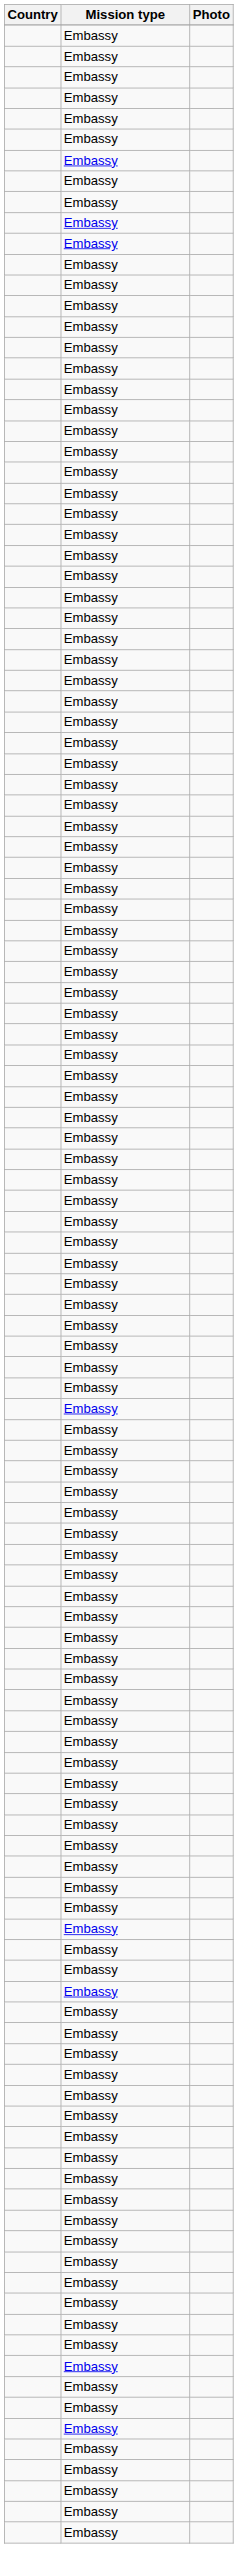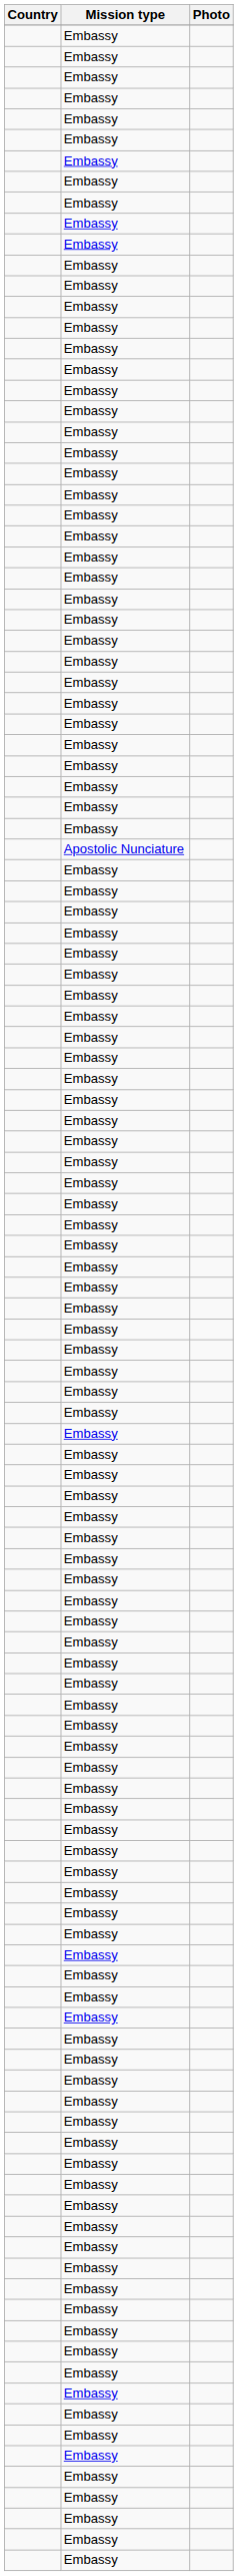 <table class="wikitable sortable">
 <tr valign="middle">
 <th>Country</th>
 <th width=150px>Mission type</th>
 <th>Photo</th>
 </tr>
 <tr style="font-weight:bold; background-color: #DDDDDD">
 </tr>
 <tr>
 <td></td>
 <td>Embassy</td>
 <td></td>
 </tr>
 <tr>
 <td></td>
 <td>Embassy</td>
 <td></td>
 </tr>
 <tr>
 <td></td>
 <td>Embassy</td>
 <td></td>
 </tr>
 <tr>
 <td></td>
 <td>Embassy</td>
 <td></td>
 </tr>
 <tr>
 <td></td>
 <td>Embassy</td>
 <td></td>
 </tr>
 <tr>
 <td></td>
 <td>Embassy</td>
 <td></td>
 </tr>
 <tr>
 <td></td>
 <td><a href='#'>Embassy</a></td>
 <td></td>
 </tr>
 <tr>
 <td></td>
 <td>Embassy</td>
 <td></td>
 </tr>
 <tr>
 <td></td>
 <td>Embassy</td>
 <td></td>
 </tr>
 <tr>
 <td></td>
 <td><a href='#'>Embassy</a></td>
 <td></td>
 </tr>
 <tr>
 <td></td>
 <td><a href='#'>Embassy</a></td>
 <td></td>
 </tr>
 <tr>
 <td></td>
 <td>Embassy</td>
 <td></td>
 </tr>
 <tr>
 <td></td>
 <td>Embassy</td>
 <td></td>
 </tr>
 <tr>
 <td></td>
 <td>Embassy</td>
 <td></td>
 </tr>
 <tr>
 <td></td>
 <td>Embassy</td>
 <td></td>
 </tr>
 <tr>
 <td></td>
 <td>Embassy</td>
 <td></td>
 </tr>
 <tr>
 <td></td>
 <td>Embassy</td>
 <td></td>
 </tr>
 <tr>
 <td></td>
 <td>Embassy</td>
 <td></td>
 </tr>
 <tr>
 <td></td>
 <td>Embassy</td>
 <td></td>
 </tr>
 <tr>
 <td></td>
 <td>Embassy</td>
 <td></td>
 </tr>
 <tr>
 <td></td>
 <td>Embassy</td>
 <td></td>
 </tr>
 <tr>
 <td></td>
 <td>Embassy</td>
 <td></td>
 </tr>
 <tr>
 <td></td>
 <td>Embassy</td>
 <td></td>
 </tr>
 <tr>
 <td></td>
 <td>Embassy</td>
 <td></td>
 </tr>
 <tr>
 <td></td>
 <td>Embassy</td>
 <td></td>
 </tr>
 <tr>
 <td></td>
 <td>Embassy</td>
 <td></td>
 </tr>
 <tr>
 <td></td>
 <td>Embassy</td>
 <td></td>
 </tr>
 <tr>
 <td></td>
 <td>Embassy</td>
 <td></td>
 </tr>
 <tr>
 <td></td>
 <td>Embassy</td>
 <td></td>
 </tr>
 <tr>
 <td></td>
 <td>Embassy</td>
 <td></td>
 </tr>
 <tr>
 <td></td>
 <td>Embassy</td>
 <td></td>
 </tr>
 <tr>
 <td></td>
 <td>Embassy</td>
 <td></td>
 </tr>
 <tr>
 <td></td>
 <td>Embassy</td>
 <td></td>
 </tr>
 <tr>
 <td></td>
 <td>Embassy</td>
 <td></td>
 </tr>
 <tr>
 <td></td>
 <td>Embassy</td>
 <td></td>
 </tr>
 <tr>
 <td></td>
 <td>Embassy</td>
 <td></td>
 </tr>
 <tr>
 <td></td>
 <td>Embassy</td>
 <td></td>
 </tr>
 <tr>
 <td></td>
 <td>Embassy</td>
 <td></td>
 </tr>
 <tr>
 <td></td>
 <td>Embassy</td>
+<td></td>
+</tr>
+<tr>
+<td></td>
+<td><a href='#'>Apostolic Nunciature</a></td>
 <td></td>
 </tr>
 <tr>
 <td></td>
 <td>Embassy</td>
 <td></td>
 </tr>
 <tr>
 <td></td>
 <td>Embassy</td>
 <td></td>
 </tr>
 <tr>
 <td></td>
 <td>Embassy</td>
 <td></td>
 </tr>
 <tr>
 <td></td>
 <td>Embassy</td>
 <td></td>
 </tr>
 <tr>
 <td></td>
 <td>Embassy</td>
 <td></td>
 </tr>
 <tr>
 <td></td>
 <td>Embassy</td>
 <td></td>
 </tr>
 <tr>
 <td></td>
 <td>Embassy</td>
 <td></td>
 </tr>
 <tr>
 <td></td>
 <td>Embassy</td>
 <td></td>
 </tr>
 <tr>
 <td></td>
 <td>Embassy</td>
 <td></td>
 </tr>
 <tr>
 <td></td>
 <td>Embassy</td>
 <td></td>
 </tr>
 <tr>
 <td></td>
 <td>Embassy</td>
 <td></td>
 </tr>
 <tr>
 <td></td>
 <td>Embassy</td>
 <td></td>
 </tr>
 <tr>
 <td></td>
 <td>Embassy</td>
 <td></td>
 </tr>
 <tr>
 <td></td>
 <td>Embassy</td>
 <td></td>
 </tr>
 <tr>
 <td></td>
 <td>Embassy</td>
 <td></td>
 </tr>
 <tr>
 <td></td>
 <td>Embassy</td>
 <td></td>
 </tr>
 <tr>
 <td></td>
 <td>Embassy</td>
 <td></td>
 </tr>
 <tr>
 <td></td>
 <td>Embassy</td>
 <td></td>
 </tr>
 <tr>
 <td></td>
 <td>Embassy</td>
 <td></td>
 </tr>
 <tr>
 <td></td>
 <td>Embassy</td>
 <td></td>
 </tr>
 <tr>
 <td></td>
 <td>Embassy</td>
 <td></td>
 </tr>
 <tr>
 <td></td>
 <td>Embassy</td>
 <td></td>
 </tr>
 <tr>
 <td></td>
 <td>Embassy</td>
 <td></td>
 </tr>
 <tr>
 <td></td>
 <td>Embassy</td>
 <td></td>
 </tr>
 <tr>
 <td></td>
 <td>Embassy</td>
 <td></td>
 </tr>
 <tr>
 <td></td>
 <td>Embassy</td>
 <td></td>
 </tr>
 <tr>
 <td></td>
 <td>Embassy</td>
 <td></td>
 </tr>
 <tr>
 <td></td>
 <td><a href='#'>Embassy</a></td>
 <td></td>
 </tr>
 <tr>
 <td></td>
 <td>Embassy</td>
 <td></td>
 </tr>
 <tr>
 <td></td>
 <td>Embassy</td>
 <td></td>
 </tr>
 <tr>
 <td></td>
 <td>Embassy</td>
 <td></td>
 </tr>
 <tr>
 <td></td>
 <td>Embassy</td>
 <td></td>
 </tr>
 <tr>
 <td></td>
 <td>Embassy</td>
 <td></td>
 </tr>
 <tr>
 <td></td>
 <td>Embassy</td>
 <td></td>
 </tr>
 <tr>
 <td></td>
 <td>Embassy</td>
 <td></td>
 </tr>
 <tr>
 <td></td>
 <td>Embassy</td>
 <td></td>
 </tr>
 <tr>
 <td></td>
 <td>Embassy</td>
 <td></td>
 </tr>
 <tr>
 <td></td>
 <td>Embassy</td>
 <td></td>
 </tr>
 <tr>
 <td></td>
 <td>Embassy</td>
 <td></td>
 </tr>
 <tr>
 <td></td>
 <td>Embassy</td>
 <td></td>
 </tr>
 <tr>
 <td></td>
 <td>Embassy</td>
 <td></td>
 </tr>
 <tr>
 <td></td>
 <td>Embassy</td>
 <td></td>
 </tr>
 <tr>
 <td></td>
 <td>Embassy</td>
 <td></td>
 </tr>
 <tr>
 <td></td>
 <td>Embassy</td>
 <td></td>
 </tr>
 <tr>
 <td></td>
 <td>Embassy</td>
 <td></td>
 </tr>
 <tr>
 <td></td>
 <td>Embassy</td>
 <td></td>
 </tr>
 <tr>
 <td></td>
 <td>Embassy</td>
 <td></td>
 </tr>
 <tr>
 <td></td>
 <td>Embassy</td>
 <td></td>
 </tr>
 <tr>
 <td></td>
 <td>Embassy</td>
 <td></td>
 </tr>
 <tr>
 <td></td>
 <td>Embassy</td>
 <td></td>
 </tr>
 <tr>
 <td></td>
 <td>Embassy</td>
 <td></td>
 </tr>
 <tr>
 <td></td>
 <td>Embassy</td>
 <td></td>
 </tr>
 <tr>
 <td></td>
 <td><a href='#'>Embassy</a></td>
 <td></td>
 </tr>
 <tr>
 <td></td>
 <td>Embassy</td>
 <td></td>
 </tr>
 <tr>
 <td></td>
 <td>Embassy</td>
 <td></td>
 </tr>
 <tr>
 <td></td>
 <td><a href='#'>Embassy</a></td>
 <td></td>
 </tr>
 <tr>
 <td></td>
 <td>Embassy</td>
 <td></td>
 </tr>
 <tr>
 <td></td>
 <td>Embassy</td>
 <td></td>
 </tr>
 <tr>
 <td></td>
 <td>Embassy</td>
 <td></td>
 </tr>
 <tr>
 <td></td>
 <td>Embassy</td>
 <td></td>
 </tr>
 <tr>
 <td></td>
 <td>Embassy</td>
 <td></td>
 </tr>
 <tr>
 <td></td>
 <td>Embassy</td>
 <td></td>
 </tr>
 <tr>
 <td></td>
 <td>Embassy</td>
 <td></td>
 </tr>
 <tr>
 <td></td>
 <td>Embassy</td>
 <td></td>
 </tr>
 <tr>
 <td></td>
 <td>Embassy</td>
 <td></td>
 </tr>
 <tr>
 <td></td>
 <td>Embassy</td>
 <td></td>
 </tr>
 <tr>
 <td></td>
 <td>Embassy</td>
 <td></td>
 </tr>
 <tr>
 <td></td>
 <td>Embassy</td>
 <td></td>
 </tr>
 <tr>
 <td></td>
 <td>Embassy</td>
 <td></td>
 </tr>
 <tr>
 <td></td>
 <td>Embassy</td>
 <td></td>
 </tr>
 <tr>
 <td></td>
 <td>Embassy</td>
 <td></td>
 </tr>
 <tr>
 <td></td>
 <td>Embassy</td>
 <td></td>
 </tr>
 <tr>
 <td></td>
 <td>Embassy</td>
 <td></td>
 </tr>
 <tr>
 <td></td>
 <td><a href='#'>Embassy</a></td>
 <td></td>
 </tr>
 <tr>
 <td></td>
 <td>Embassy</td>
 <td></td>
 </tr>
 <tr>
 <td></td>
 <td>Embassy</td>
 <td></td>
 </tr>
 <tr>
 <td></td>
 <td><a href='#'>Embassy</a></td>
 <td></td>
 </tr>
 <tr>
 <td></td>
 <td>Embassy</td>
 <td></td>
 </tr>
 <tr>
 <td></td>
 <td>Embassy</td>
 <td></td>
 </tr>
 <tr>
 <td></td>
 <td>Embassy</td>
 <td></td>
 </tr>
 <tr>
 <td></td>
 <td>Embassy</td>
 <td></td>
 </tr>
 <tr>
 <td></td>
 <td>Embassy</td>
 <td></td>
 </tr>
 </table>
